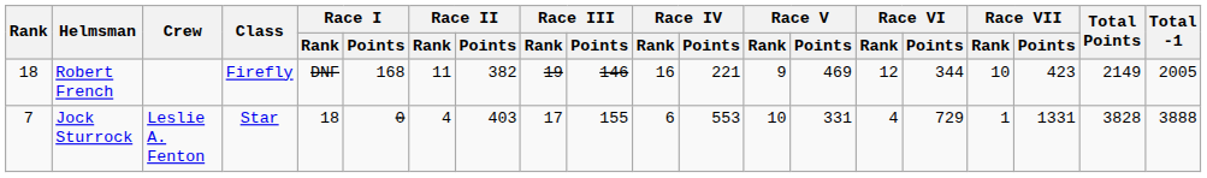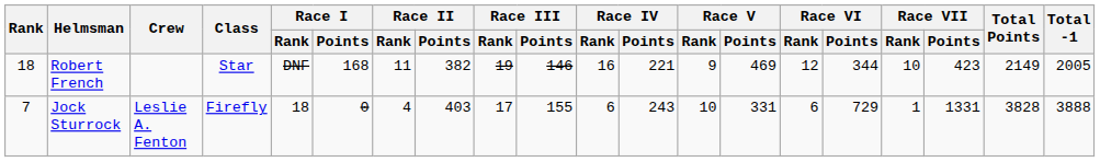 <table class="wikitable" style="text-align:right; font-size:90%">
 <tr>
 <th rowspan="2">Rank</th>
 <th rowspan="2">Helmsman</th>
 <th rowspan="2">Crew</th>
 <th rowspan="2">Class</th>
 <th colspan="2">Race I</th>
 <th colspan="2">Race II</th>
 <th colspan="2">Race III</th>
 <th colspan="2">Race IV</th>
 <th colspan="2">Race V</th>
 <th colspan="2">Race VI</th>
 <th colspan="2">Race VII</th>
 <th rowspan="2">Total<br>Points <br></th>
 <th rowspan="2">Total<br>-1<br></th>
 </tr>
 <tr>
 <th>Rank</th>
 <th>Points</th>
 <th>Rank</th>
 <th>Points</th>
 <th>Rank</th>
 <th>Points</th>
 <th>Rank</th>
 <th>Points</th>
 <th>Rank</th>
 <th>Points</th>
 <th>Rank</th>
 <th>Points</th>
 <th>Rank</th>
 <th>Points</th>
 </tr>
 <tr style="vertical-align:top;">
 <td align=center>18</td>
 <td align=left><a href='#'>Robert French</a></td>
 <td></td>
-<td align=center><a href='#'>Firefly</a></td>
+<td align=center><a href='#'>Star</a></td>
 <td><s>DNF</s></td>
 <td>168</td>
 <td>11</td>
 <td>382</td>
 <td><s>19</s></td>
 <td><s>146</s></td>
 <td>16</td>
 <td>221</td>
 <td>9</td>
 <td>469</td>
 <td>12</td>
 <td>344</td>
 <td>10</td>
 <td>423</td>
 <td>2149</td>
 <td>2005</td>
 </tr>
 <tr style=vertical-align:top;>
 <td align=center>7</td>
 <td align=left><a href='#'>Jock Sturrock</a></td>
 <td align=left><a href='#'>Leslie A. Fenton</a></td>
-<td align=center><a href='#'>Star</a></td>
+<td align=center><a href='#'>Firefly</a></td>
 <td>18</td>
 <td><s>0</s></td>
 <td>4</td>
 <td>403</td>
 <td>17</td>
 <td>155</td>
 <td>6</td>
-<td>553</td>
+<td>243</td>
 <td>10</td>
 <td>331</td>
-<td>4</td>
+<td>6</td>
 <td>729</td>
 <td>1</td>
 <td>1331</td>
 <td>3828</td>
 <td>3888</td>
 </tr>
 </table>
